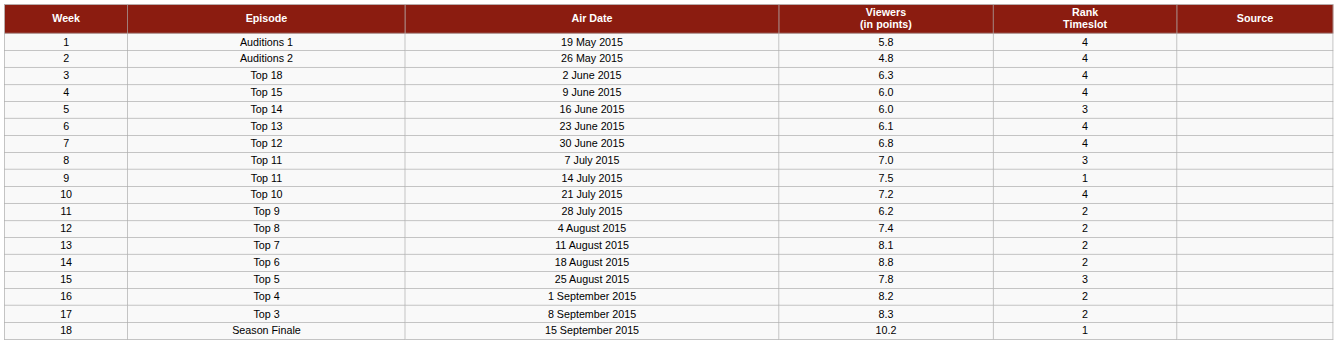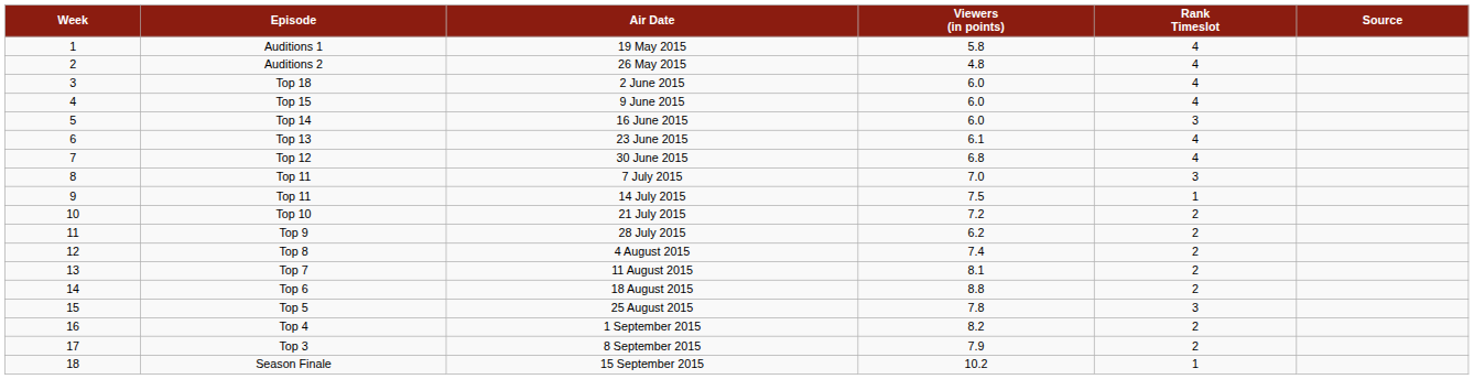 <table class="wikitable sortable" style="margin:0; width:100%;">
 <tr>
 <th style="background:#8b1c10; color:white;" rowspan="1">Week</th>
 <th style="background:#8b1c10; color:white;" rowspan="1">Episode</th>
 <th style="background:#8b1c10; color:white;" rowspan="1">Air Date</th>
 <th style="background:#8b1c10; color:white;" rowspan="1">Viewers<br>(in points)</th>
 <th style="background:#8b1c10; color:white;" rowspan="1">Rank<br>Timeslot</th>
 <th style="background:#8b1c10; color:white;" rowspan="1">Source</th>
 </tr>
 <tr>
 <td style="text-align:center;">1</td>
 <td style="text-align:center;">Auditions 1</td>
 <td style="text-align:center;">19 May 2015</td>
 <td style="text-align:center;">5.8</td>
 <td style="text-align:center;">4</td>
 <td style="text-align:center;"></td>
 </tr>
 <tr>
 <td style="text-align:center;">2</td>
 <td style="text-align:center;">Auditions 2</td>
 <td style="text-align:center;">26 May 2015</td>
 <td style="text-align:center;">4.8</td>
 <td style="text-align:center;">4</td>
 <td style="text-align:center;"></td>
 </tr>
 <tr>
 <td style="text-align:center;">3</td>
 <td style="text-align:center;">Top 18</td>
 <td style="text-align:center;">2 June 2015</td>
-<td style="text-align:center;">6.3</td>
+<td style="text-align:center;">6.0</td>
 <td style="text-align:center;">4</td>
 <td style="text-align:center;"></td>
 </tr>
 <tr>
 <td style="text-align:center;">4</td>
 <td style="text-align:center;">Top 15</td>
 <td style="text-align:center;">9 June 2015</td>
 <td style="text-align:center;">6.0</td>
 <td style="text-align:center;">4</td>
 <td style="text-align:center;"></td>
 </tr>
 <tr>
 <td style="text-align:center;">5</td>
 <td style="text-align:center;">Top 14</td>
 <td style="text-align:center;">16 June 2015</td>
 <td style="text-align:center;">6.0</td>
 <td style="text-align:center;">3</td>
 <td style="text-align:center;"></td>
 </tr>
 <tr>
 <td style="text-align:center;">6</td>
 <td style="text-align:center;">Top 13</td>
 <td style="text-align:center;">23 June 2015</td>
 <td style="text-align:center;">6.1</td>
 <td style="text-align:center;">4</td>
 <td style="text-align:center;"></td>
 </tr>
 <tr>
 <td style="text-align:center;">7</td>
 <td style="text-align:center;">Top 12</td>
 <td style="text-align:center;">30 June 2015</td>
 <td style="text-align:center;">6.8</td>
 <td style="text-align:center;">4</td>
 <td style="text-align:center;"></td>
 </tr>
 <tr>
 <td style="text-align:center;">8</td>
 <td style="text-align:center;">Top 11</td>
 <td style="text-align:center;">7 July 2015</td>
 <td style="text-align:center;">7.0</td>
 <td style="text-align:center;">3</td>
 <td style="text-align:center;"></td>
 </tr>
 <tr>
 <td style="text-align:center;">9</td>
 <td style="text-align:center;">Top 11</td>
 <td style="text-align:center;">14 July 2015</td>
 <td style="text-align:center;">7.5</td>
 <td style="text-align:center;">1</td>
 <td style="text-align:center;"></td>
 </tr>
 <tr>
 <td style="text-align:center;">10</td>
 <td style="text-align:center;">Top 10</td>
 <td style="text-align:center;">21 July 2015</td>
 <td style="text-align:center;">7.2</td>
-<td style="text-align:center;">4</td>
+<td style="text-align:center;">2</td>
 <td style="text-align:center;"></td>
 </tr>
 <tr>
 <td style="text-align:center;">11</td>
 <td style="text-align:center;">Top 9</td>
 <td style="text-align:center;">28 July 2015</td>
 <td style="text-align:center;">6.2</td>
 <td style="text-align:center;">2</td>
 <td style="text-align:center;"></td>
 </tr>
 <tr>
 <td style="text-align:center;">12</td>
 <td style="text-align:center;">Top 8</td>
 <td style="text-align:center;">4 August 2015</td>
 <td style="text-align:center;">7.4</td>
 <td style="text-align:center;">2</td>
 <td style="text-align:center;"></td>
 </tr>
 <tr>
 <td style="text-align:center;">13</td>
 <td style="text-align:center;">Top 7</td>
 <td style="text-align:center;">11 August 2015</td>
 <td style="text-align:center;">8.1</td>
 <td style="text-align:center;">2</td>
 <td style="text-align:center;"></td>
 </tr>
 <tr>
 <td style="text-align:center;">14</td>
 <td style="text-align:center;">Top 6</td>
 <td style="text-align:center;">18 August 2015</td>
 <td style="text-align:center;">8.8</td>
 <td style="text-align:center;">2</td>
 <td style="text-align:center;"></td>
 </tr>
 <tr>
 <td style="text-align:center;">15</td>
 <td style="text-align:center;">Top 5</td>
 <td style="text-align:center;">25 August 2015</td>
 <td style="text-align:center;">7.8</td>
 <td style="text-align:center;">3</td>
 <td style="text-align:center;"></td>
 </tr>
 <tr>
 <td style="text-align:center;">16</td>
 <td style="text-align:center;">Top 4</td>
 <td style="text-align:center;">1 September 2015</td>
 <td style="text-align:center;">8.2</td>
 <td style="text-align:center;">2</td>
 <td style="text-align:center;"></td>
 </tr>
 <tr>
 <td style="text-align:center;">17</td>
 <td style="text-align:center;">Top 3</td>
 <td style="text-align:center;">8 September 2015</td>
-<td style="text-align:center;">8.3</td>
+<td style="text-align:center;">7.9</td>
 <td style="text-align:center;">2</td>
 <td style="text-align:center;"></td>
 </tr>
 <tr>
 <td style="text-align:center;">18</td>
 <td style="text-align:center;">Season Finale</td>
 <td style="text-align:center;">15 September 2015</td>
 <td style="text-align:center;">10.2</td>
 <td style="text-align:center;">1</td>
 <td style="text-align:center;"></td>
 </tr>
 </table>
